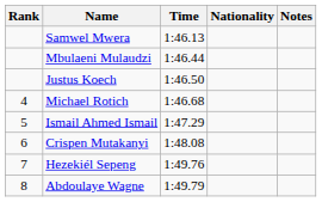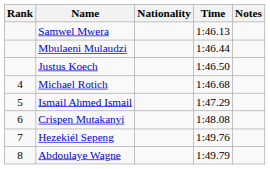 <table class="wikitable sortable" style="text-align:center">
 <tr>
 <th>Rank</th>
 <th>Name</th>
+<th>Nationality</th>
 <th>Time</th>
-<th>Nationality</th>
 <th>Notes</th>
 </tr>
 <tr>
 <td></td>
 <td align=left><a href='#'>Samwel Mwera</a></td>
+<td align=left></td>
 <td>1:46.13</td>
-<td align=left></td>
 <td></td>
 </tr>
 <tr>
 <td></td>
 <td align=left><a href='#'>Mbulaeni Mulaudzi</a></td>
+<td align=left></td>
 <td>1:46.44</td>
-<td align=left></td>
 <td></td>
 </tr>
 <tr>
 <td></td>
 <td align=left><a href='#'>Justus Koech</a></td>
+<td align=left></td>
 <td>1:46.50</td>
-<td align=left></td>
 <td></td>
 </tr>
 <tr>
 <td>4</td>
 <td align=left><a href='#'>Michael Rotich</a></td>
+<td align=left></td>
 <td>1:46.68</td>
-<td align=left></td>
 <td></td>
 </tr>
 <tr>
 <td>5</td>
 <td align=left><a href='#'>Ismail Ahmed Ismail</a></td>
+<td align=left></td>
 <td>1:47.29</td>
-<td align=left></td>
 <td></td>
 </tr>
 <tr>
 <td>6</td>
 <td align=left><a href='#'>Crispen Mutakanyi</a></td>
+<td align=left></td>
 <td>1:48.08</td>
-<td align=left></td>
 <td></td>
 </tr>
 <tr>
 <td>7</td>
 <td align=left><a href='#'>Hezekiél Sepeng</a></td>
+<td align=left></td>
 <td>1:49.76</td>
-<td align=left></td>
 <td></td>
 </tr>
 <tr>
 <td>8</td>
 <td align=left><a href='#'>Abdoulaye Wagne</a></td>
+<td align=left></td>
 <td>1:49.79</td>
-<td align=left></td>
 <td></td>
 </tr>
 </table>
